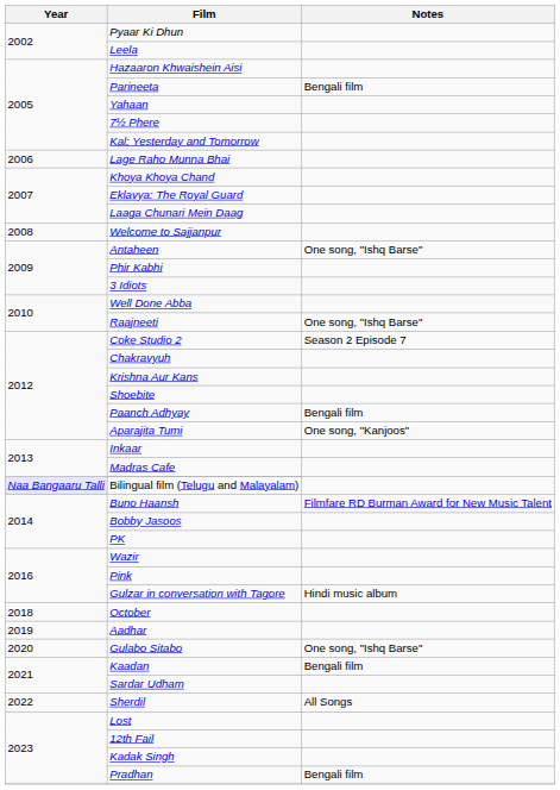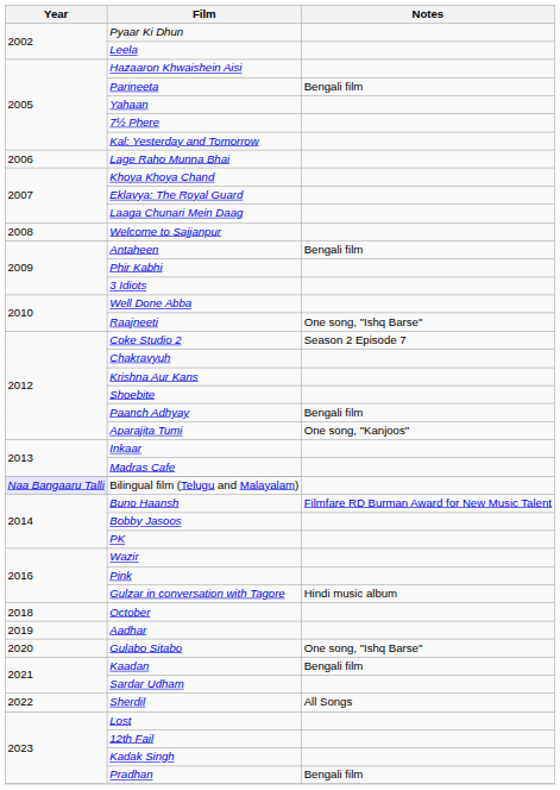 <table class="wikitable">
 <tr>
 <th>Year</th>
 <th>Film</th>
 <th>Notes</th>
 </tr>
 <tr>
 <td rowspan="2">2002</td>
 <td><em>Pyaar Ki Dhun</em></td>
 <td></td>
 </tr>
 <tr>
 <td><em><a href='#'>Leela</a></em></td>
 <td></td>
 </tr>
 <tr>
 <td rowspan="5">2005</td>
 <td><em><a href='#'>Hazaaron Khwaishein Aisi</a></em></td>
 <td></td>
 </tr>
 <tr>
 <td><em><a href='#'>Parineeta</a></em></td>
 <td>Bengali film</td>
 </tr>
 <tr>
 <td><em><a href='#'>Yahaan</a></em></td>
 <td></td>
 </tr>
 <tr>
 <td><em><a href='#'>7½ Phere</a></em></td>
 <td></td>
 </tr>
 <tr>
 <td><em><a href='#'>Kal: Yesterday and Tomorrow</a></em></td>
 <td></td>
 </tr>
 <tr>
 <td>2006</td>
 <td><em><a href='#'>Lage Raho Munna Bhai</a></em></td>
 <td></td>
 </tr>
 <tr>
 <td rowspan="3">2007</td>
 <td><em><a href='#'>Khoya Khoya Chand</a></em></td>
 <td></td>
 </tr>
 <tr>
 <td><em><a href='#'>Eklavya: The Royal Guard</a></em></td>
 <td></td>
 </tr>
 <tr>
 <td><em><a href='#'>Laaga Chunari Mein Daag</a></em></td>
 <td></td>
 </tr>
 <tr>
 <td>2008</td>
 <td><em><a href='#'>Welcome to Sajjanpur</a></em></td>
 <td></td>
 </tr>
 <tr>
 <td rowspan="3">2009</td>
 <td><em><a href='#'>Antaheen</a></em></td>
-<td>One song, "Ishq Barse"</td>
+<td>Bengali film</td>
 </tr>
 <tr>
 <td><em><a href='#'>Phir Kabhi</a></em></td>
 <td></td>
 </tr>
 <tr>
 <td><em><a href='#'>3 Idiots</a></em></td>
 <td></td>
 </tr>
 <tr>
 <td rowspan="2">2010</td>
 <td><em><a href='#'>Well Done Abba</a></em></td>
 <td></td>
 </tr>
 <tr>
 <td><em><a href='#'>Raajneeti</a></em></td>
 <td>One song, "Ishq Barse"</td>
 </tr>
 <tr>
 <td rowspan="6">2012</td>
 <td><em><a href='#'>Coke Studio 2</a></em></td>
 <td>Season 2 Episode 7</td>
 </tr>
 <tr>
 <td><em><a href='#'>Chakravyuh</a></em></td>
 <td></td>
 </tr>
 <tr>
 <td><em><a href='#'>Krishna Aur Kans</a></em></td>
 <td></td>
 </tr>
 <tr>
 <td><em><a href='#'>Shoebite</a></em></td>
 <td></td>
 </tr>
 <tr>
 <td><em><a href='#'>Paanch Adhyay</a></em></td>
 <td>Bengali film</td>
 </tr>
 <tr>
 <td><em><a href='#'>Aparajita Tumi</a></em></td>
 <td>One song, "Kanjoos"</td>
 </tr>
 <tr>
 <td rowspan="3">2013</td>
 <td><em><a href='#'>Inkaar</a></em></td>
 <td></td>
 </tr>
 <tr>
 <td><em><a href='#'>Madras Cafe</a></em></td>
 <td></td>
 </tr>
 <tr>
 </tr>
 <tr>
 <td style="background: lavender;"><em><a href='#'>Naa Bangaaru Talli</a></em></td>
 <td>Bilingual film (<a href='#'>Telugu</a> and <a href='#'>Malayalam</a>)</td>
 </tr>
 <tr>
 <td rowspan="3">2014</td>
 <td><em><a href='#'>Buno Haansh</a></em></td>
 <td><a href='#'>Filmfare RD Burman Award for New Music Talent</a></td>
 </tr>
 <tr>
 <td><em><a href='#'>Bobby Jasoos</a></em></td>
 <td></td>
 </tr>
 <tr>
 <td><em><a href='#'>PK</a></em></td>
 <td></td>
 </tr>
 <tr>
 <td rowspan="3">2016</td>
 <td><em><a href='#'>Wazir</a></em></td>
 <td></td>
 </tr>
 <tr>
 <td><em><a href='#'>Pink</a></em></td>
 <td></td>
 </tr>
 <tr>
 <td><em><a href='#'>Gulzar in conversation with Tagore</a></em></td>
 <td>Hindi music album</td>
 </tr>
 <tr>
 <td>2018</td>
 <td><em><a href='#'>October</a></em></td>
 <td></td>
 </tr>
 <tr>
 <td>2019</td>
 <td><em><a href='#'>Aadhar</a></em></td>
 <td></td>
 </tr>
 <tr>
 <td>2020</td>
 <td><em><a href='#'>Gulabo Sitabo</a></em></td>
 <td>One song, "Ishq Barse"</td>
 </tr>
 <tr>
 <td rowspan="2">2021</td>
 <td><em><a href='#'>Kaadan</a></em></td>
 <td>Bengali film</td>
 </tr>
 <tr>
 <td><em><a href='#'>Sardar Udham</a></em></td>
 <td></td>
 </tr>
 <tr>
 <td>2022</td>
 <td><a href='#'><em>Sherdil</em></a></td>
 <td>All Songs</td>
 </tr>
 <tr>
 <td rowspan="4">2023</td>
 <td><em><a href='#'>Lost</a></em></td>
 <td></td>
 </tr>
 <tr>
 <td><em><a href='#'>12th Fail</a></em></td>
 <td></td>
 </tr>
 <tr>
 <td><em><a href='#'>Kadak Singh</a></em></td>
 <td></td>
 </tr>
 <tr>
 <td><em><a href='#'>Pradhan</a></em></td>
 <td>Bengali film</td>
 </tr>
 <tr>
 </tr>
 </table>
